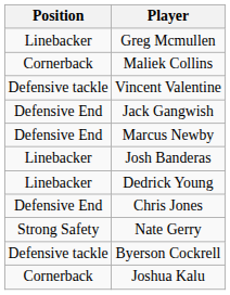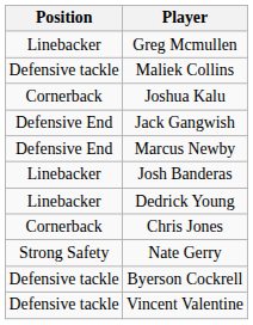 <table class="wikitable" style="text-align: center;">
 <tr>
 <th>Position</th>
 <th>Player</th>
 </tr>
 <tr>
 <td>Linebacker</td>
 <td>Greg Mcmullen</td>
 </tr>
 <tr>
-<td>Cornerback</td>
+<td>Defensive tackle</td>
 <td>Maliek Collins</td>
 </tr>
 <tr>
-<td>Defensive tackle</td>
-<td>Vincent Valentine</td>
+<td>Cornerback</td>
+<td>Joshua Kalu</td>
 </tr>
 <tr>
 <td>Defensive End</td>
 <td>Jack Gangwish</td>
 </tr>
 <tr>
 <td>Defensive End</td>
 <td>Marcus Newby</td>
 </tr>
 <tr>
 <td>Linebacker</td>
 <td>Josh Banderas</td>
 </tr>
 <tr>
 <td>Linebacker</td>
 <td>Dedrick Young</td>
 </tr>
 <tr>
-<td>Defensive End</td>
+<td>Cornerback</td>
 <td>Chris Jones</td>
 </tr>
 <tr>
 <td>Strong Safety</td>
 <td>Nate Gerry</td>
 </tr>
 <tr>
 <td>Defensive tackle</td>
 <td>Byerson Cockrell</td>
 </tr>
 <tr>
-<td>Cornerback</td>
-<td>Joshua Kalu</td>
+<td>Defensive tackle</td>
+<td>Vincent Valentine</td>
 </tr>
 </table>
